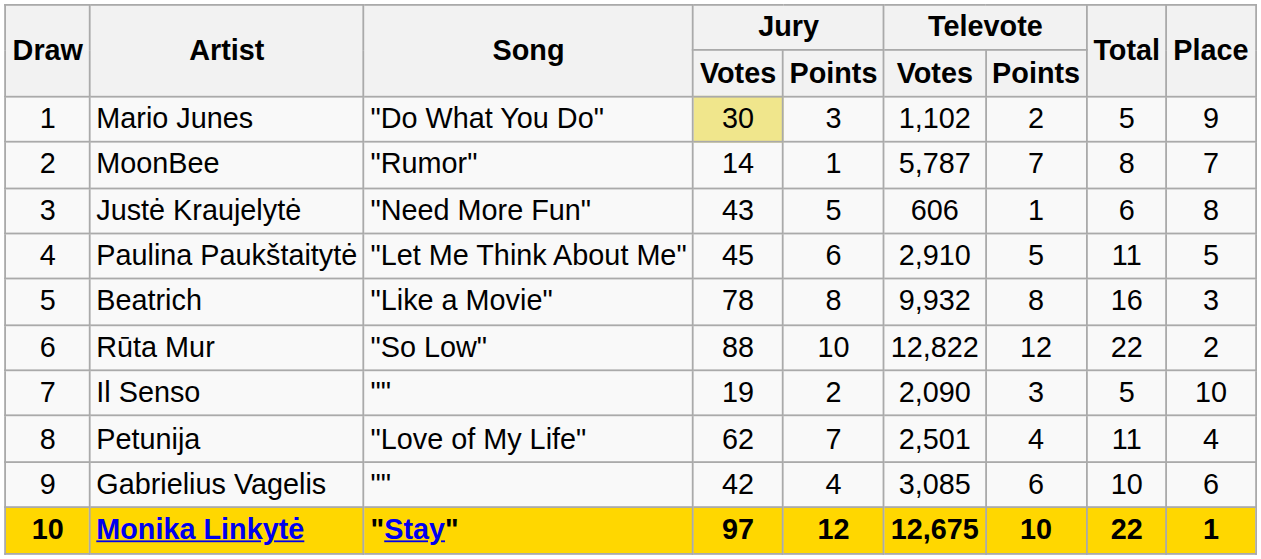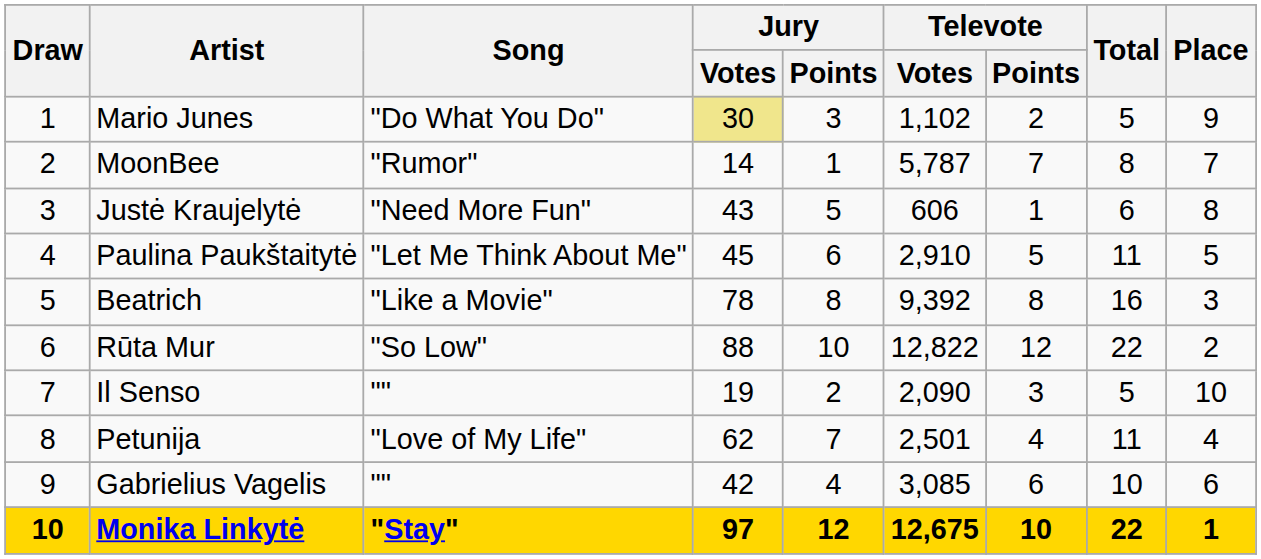 <table class="sortable wikitable" style="margin: 1em auto 1em auto; text-align:center">
 <tr>
 <th rowspan="2">Draw</th>
 <th rowspan="2">Artist</th>
 <th rowspan="2">Song</th>
 <th colspan="2">Jury</th>
 <th colspan="2">Televote</th>
 <th rowspan="2">Total</th>
 <th rowspan="2">Place</th>
 </tr>
 <tr>
 <th>Votes</th>
 <th>Points</th>
 <th>Votes</th>
 <th>Points</th>
 </tr>
 <tr>
 <td>1</td>
 <td align="left">Mario Junes</td>
 <td align="left">"Do What You Do"</td>
 <td style="background: khaki;">30</td>
 <td>3</td>
 <td>1,102</td>
 <td>2</td>
 <td>5</td>
 <td>9</td>
 </tr>
 <tr>
 <td>2</td>
 <td align="left">MoonBee</td>
 <td align="left">"Rumor"</td>
 <td>14</td>
 <td>1</td>
 <td>5,787</td>
 <td>7</td>
 <td>8</td>
 <td>7</td>
 </tr>
 <tr>
 <td>3</td>
 <td align="left">Justė Kraujelytė</td>
 <td align="left">"Need More Fun"</td>
 <td>43</td>
 <td>5</td>
 <td>606</td>
 <td>1</td>
 <td>6</td>
 <td>8</td>
 </tr>
 <tr>
 <td>4</td>
 <td align="left">Paulina Paukštaitytė</td>
 <td align="left">"Let Me Think About Me"</td>
 <td>45</td>
 <td>6</td>
 <td>2,910</td>
 <td>5</td>
 <td>11</td>
 <td>5</td>
 </tr>
 <tr>
 <td>5</td>
 <td align="left">Beatrich</td>
 <td align="left">"Like a Movie"</td>
 <td>78</td>
 <td>8</td>
-<td>9,932</td>
+<td>9,392</td>
 <td>8</td>
 <td>16</td>
 <td>3</td>
 </tr>
 <tr>
 <td>6</td>
 <td align="left">Rūta Mur</td>
 <td align="left">"So Low"</td>
 <td>88</td>
 <td>10</td>
 <td>12,822</td>
 <td>12</td>
 <td>22</td>
 <td>2</td>
 </tr>
 <tr>
 <td>7</td>
 <td align="left">Il Senso</td>
 <td align="left">""</td>
 <td>19</td>
 <td>2</td>
 <td>2,090</td>
 <td>3</td>
 <td>5</td>
 <td>10</td>
 </tr>
 <tr>
 <td>8</td>
 <td align="left">Petunija</td>
 <td align="left">"Love of My Life"</td>
 <td>62</td>
 <td>7</td>
 <td>2,501</td>
 <td>4</td>
 <td>11</td>
 <td>4</td>
 </tr>
 <tr>
 <td>9</td>
 <td align="left">Gabrielius Vagelis</td>
 <td align="left">""</td>
 <td>42</td>
 <td>4</td>
 <td>3,085</td>
 <td>6</td>
 <td>10</td>
 <td>6</td>
 </tr>
 <tr style="font-weight:bold; background:gold;">
 <td>10</td>
 <td align="left"><a href='#'>Monika Linkytė</a></td>
 <td align="left">"<a href='#'>Stay</a>"</td>
 <td>97</td>
 <td>12</td>
 <td>12,675</td>
 <td>10</td>
 <td>22</td>
 <td>1</td>
 </tr>
 </table>
